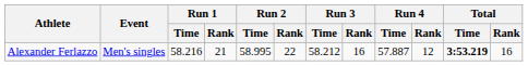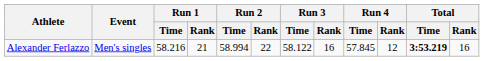 <table class=wikitable style=font-size:90%;text-align:center>
 <tr>
 <th rowspan=2>Athlete</th>
 <th rowspan=2>Event</th>
 <th colspan=2>Run 1</th>
 <th colspan=2>Run 2</th>
 <th colspan=2>Run 3</th>
 <th colspan=2>Run 4</th>
 <th colspan=2>Total</th>
 </tr>
 <tr>
 <th>Time</th>
 <th>Rank</th>
 <th>Time</th>
 <th>Rank</th>
 <th>Time</th>
 <th>Rank</th>
 <th>Time</th>
 <th>Rank</th>
 <th>Time</th>
 <th>Rank</th>
 </tr>
 <tr>
 <td align=left><a href='#'>Alexander Ferlazzo</a></td>
 <td align=left><a href='#'>Men's singles</a></td>
 <td>58.216</td>
 <td>21</td>
-<td>58.995</td>
+<td>58.994</td>
 <td>22</td>
-<td>58.212</td>
+<td>58.122</td>
 <td>16</td>
-<td>57.887</td>
+<td>57.845</td>
 <td>12</td>
 <td><strong>3:53.219</strong></td>
 <td>16</td>
 </tr>
 </table>
